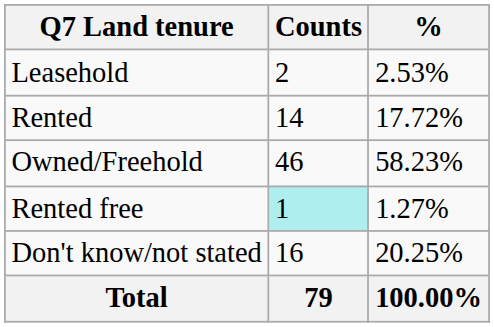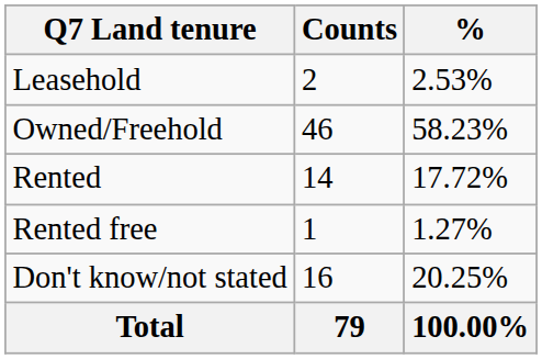 <table class="wikitable sortable">
 <tr>
 <th>Q7 Land tenure</th>
 <th>Counts</th>
 <th>%</th>
 </tr>
 <tr>
 <td>Leasehold</td>
 <td>2</td>
 <td>2.53%</td>
 </tr>
 <tr>
+<td>Owned/Freehold</td>
+<td>46</td>
+<td>58.23%</td>
+</tr>
+<tr>
 <td>Rented</td>
 <td>14</td>
 <td>17.72%</td>
 </tr>
 <tr>
-<td>Owned/Freehold</td>
-<td>46</td>
-<td>58.23%</td>
-</tr>
-<tr>
 <td>Rented free</td>
-<td style="background: paleturquoise;">1</td>
+<td>1</td>
 <td>1.27%</td>
 </tr>
 <tr>
 <td>Don't know/not stated</td>
 <td>16</td>
 <td>20.25%</td>
 </tr>
 <tr>
 <th>Total</th>
 <th>79</th>
 <th>100.00%</th>
 </tr>
 </table>
